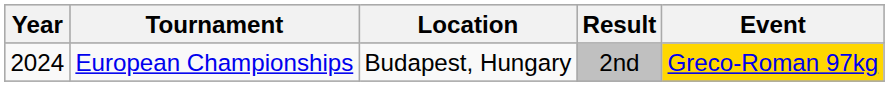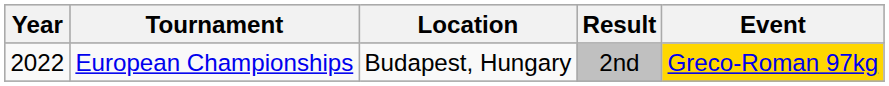 <table class="wikitable" style="font-size:95%;">
 <tr>
 <th>Year</th>
 <th>Tournament</th>
 <th>Location</th>
 <th>Result</th>
 <th>Event</th>
 </tr>
 <tr>
-<td>2024</td>
+<td>2022</td>
 <td><a href='#'>European Championships</a></td>
 <td>Budapest, Hungary</td>
 <td align="center" bgcolor="silver">2nd</td>
 <td style="background: gold;"><a href='#'>Greco-Roman 97kg</a></td>
 </tr>
 </table>
